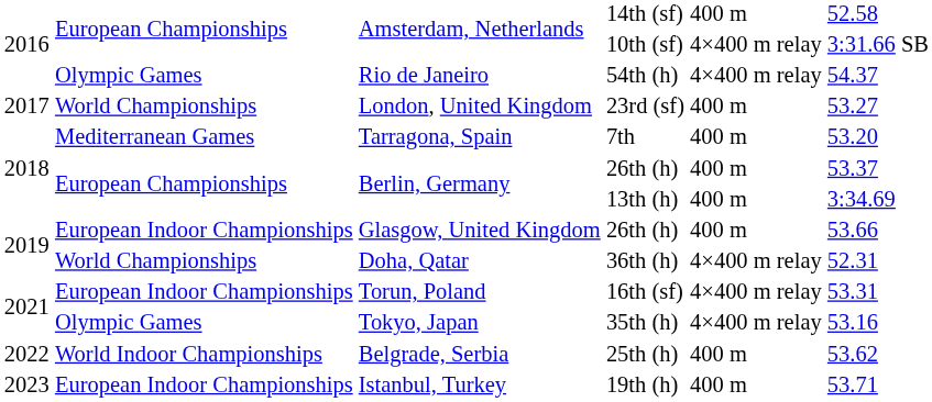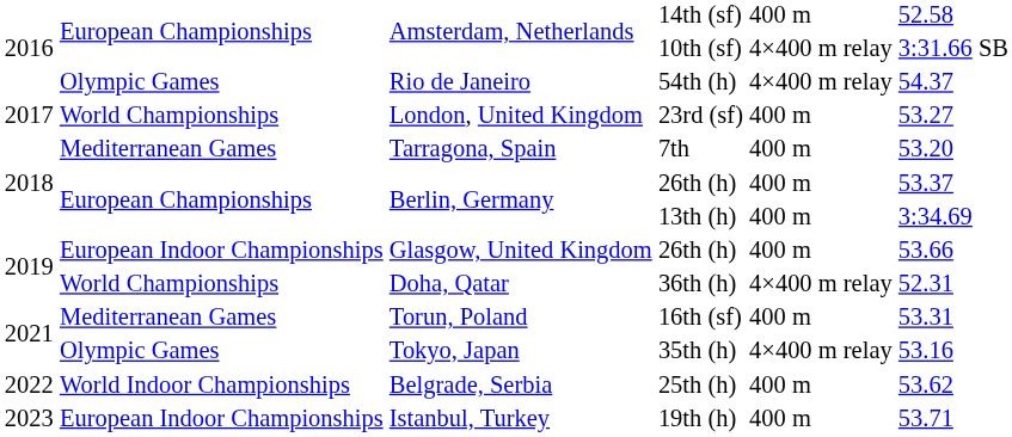 <table>
 <tr>
 <td rowspan=3>2016</td>
 <td rowspan=2><a href='#'>European Championships</a></td>
 <td rowspan=2><a href='#'>Amsterdam, Netherlands</a></td>
 <td>14th (sf)</td>
 <td>400 m</td>
 <td><a href='#'>52.58</a></td>
 </tr>
 <tr>
 <td>10th (sf)</td>
 <td>4×400 m relay</td>
 <td><a href='#'>3:31.66</a> SB</td>
 </tr>
 <tr>
 <td><a href='#'>Olympic Games</a></td>
 <td><a href='#'>Rio de Janeiro</a></td>
 <td>54th (h)</td>
 <td>4×400 m relay</td>
 <td><a href='#'>54.37</a></td>
 </tr>
 <tr>
 <td>2017</td>
 <td><a href='#'>World Championships</a></td>
 <td><a href='#'>London</a>, <a href='#'>United Kingdom</a></td>
 <td>23rd (sf)</td>
 <td>400 m</td>
 <td><a href='#'>53.27</a></td>
 </tr>
 <tr>
 <td rowspan=3>2018</td>
 <td><a href='#'>Mediterranean Games</a></td>
 <td><a href='#'>Tarragona, Spain</a></td>
 <td>7th</td>
 <td>400 m</td>
 <td><a href='#'>53.20</a></td>
 </tr>
 <tr>
 <td rowspan=2><a href='#'>European Championships</a></td>
 <td rowspan=2><a href='#'>Berlin, Germany</a></td>
 <td>26th (h)</td>
 <td>400 m</td>
 <td><a href='#'>53.37</a></td>
 </tr>
 <tr>
 <td>13th (h)</td>
 <td>400 m</td>
 <td><a href='#'>3:34.69</a></td>
 </tr>
 <tr>
 <td rowspan=2>2019</td>
 <td><a href='#'>European Indoor Championships</a></td>
 <td><a href='#'>Glasgow, United Kingdom</a></td>
 <td>26th (h)</td>
 <td>400 m</td>
 <td><a href='#'>53.66</a></td>
 </tr>
 <tr>
 <td><a href='#'>World Championships</a></td>
 <td><a href='#'>Doha, Qatar</a></td>
 <td>36th (h)</td>
 <td>4×400 m relay</td>
 <td><a href='#'>52.31</a></td>
 </tr>
 <tr>
 <td rowspan=2>2021</td>
-<td><a href='#'>European Indoor Championships</a></td>
+<td><a href='#'>Mediterranean Games</a></td>
 <td><a href='#'>Torun, Poland</a></td>
 <td>16th (sf)</td>
-<td>4×400 m relay</td>
+<td>400 m</td>
 <td><a href='#'>53.31</a></td>
 </tr>
 <tr>
 <td><a href='#'>Olympic Games</a></td>
 <td><a href='#'>Tokyo, Japan</a></td>
 <td>35th (h)</td>
 <td>4×400 m relay</td>
 <td><a href='#'>53.16</a></td>
 </tr>
 <tr>
 <td>2022</td>
 <td><a href='#'>World Indoor Championships</a></td>
 <td><a href='#'>Belgrade, Serbia</a></td>
 <td>25th (h)</td>
 <td>400 m</td>
 <td><a href='#'>53.62</a></td>
 </tr>
 <tr>
 <td>2023</td>
 <td><a href='#'>European Indoor Championships</a></td>
 <td><a href='#'>Istanbul, Turkey</a></td>
 <td>19th (h)</td>
 <td>400 m</td>
 <td><a href='#'>53.71</a></td>
 </tr>
 </table>
